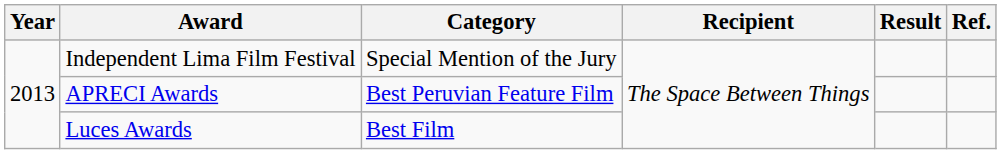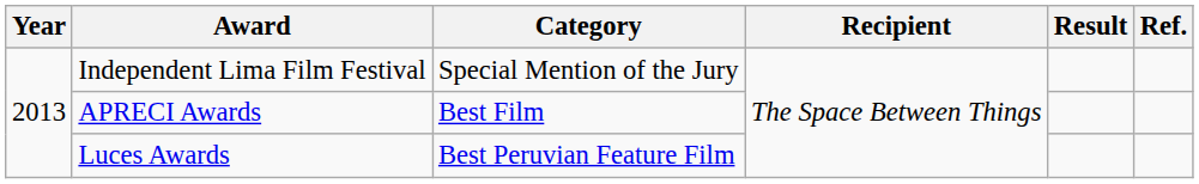 <table class="wikitable">
 <tr>
 <th>Year</th>
 <th>Award</th>
 <th>Category</th>
 <th>Recipient</th>
 <th>Result</th>
 <th>Ref.</th>
 </tr>
 <tr>
 <td rowspan="3">2013</td>
 <td>Independent Lima Film Festival</td>
 <td>Special Mention of the Jury</td>
 <td rowspan="3"><em>The Space Between Things</em></td>
 <td></td>
 <td></td>
 </tr>
 <tr>
 <td><a href='#'>APRECI Awards</a></td>
-<td><a href='#'>Best Peruvian Feature Film</a></td>
+<td><a href='#'>Best Film</a></td>
 <td></td>
 <td></td>
 </tr>
 <tr>
 <td><a href='#'>Luces Awards</a></td>
-<td><a href='#'>Best Film</a></td>
+<td><a href='#'>Best Peruvian Feature Film</a></td>
 <td></td>
 <td></td>
 </tr>
 </table>
